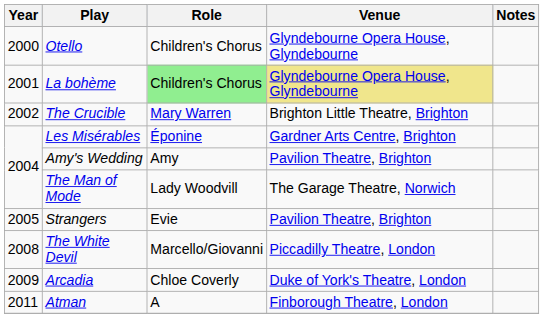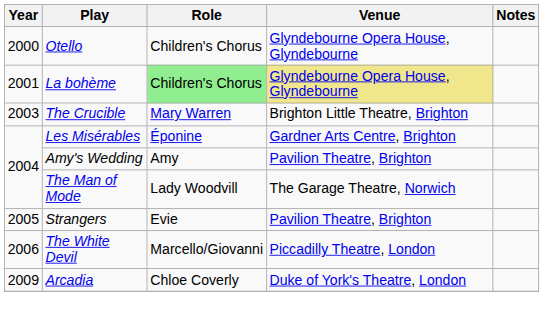 <table class="wikitable">
 <tr style="background:#b0c4de; text-align:center;">
 <th>Year</th>
 <th>Play</th>
 <th>Role</th>
 <th>Venue</th>
 <th>Notes</th>
 </tr>
 <tr>
 <td>2000</td>
 <td><em><a href='#'>Otello</a></em></td>
 <td>Children's Chorus</td>
 <td><a href='#'>Glyndebourne Opera House</a>, <a href='#'>Glyndebourne</a></td>
 <td></td>
 </tr>
 <tr>
 <td>2001</td>
 <td><em><a href='#'>La bohème</a></em></td>
 <td style="background: lightgreen;">Children's Chorus</td>
 <td style="background: khaki;"><a href='#'>Glyndebourne Opera House</a>, <a href='#'>Glyndebourne</a></td>
 <td></td>
 </tr>
 <tr>
-<td>2002</td>
+<td>2003</td>
 <td><em><a href='#'>The Crucible</a></em></td>
 <td><a href='#'>Mary Warren</a></td>
 <td>Brighton Little Theatre, <a href='#'>Brighton</a></td>
 <td></td>
 </tr>
 <tr>
 <td rowspan="3">2004</td>
 <td><em><a href='#'>Les Misérables</a></em></td>
 <td><a href='#'>Éponine</a></td>
 <td><a href='#'>Gardner Arts Centre</a>, <a href='#'>Brighton</a></td>
 <td></td>
 </tr>
 <tr>
 <td><em>Amy's Wedding</em></td>
 <td>Amy</td>
 <td><a href='#'>Pavilion Theatre</a>, <a href='#'>Brighton</a></td>
 <td></td>
 </tr>
 <tr>
 <td><em><a href='#'>The Man of Mode</a></em></td>
 <td>Lady Woodvill</td>
 <td>The Garage Theatre, <a href='#'>Norwich</a></td>
 <td></td>
 </tr>
 <tr>
 <td>2005</td>
 <td><em>Strangers</em></td>
 <td>Evie</td>
 <td><a href='#'>Pavilion Theatre</a>, <a href='#'>Brighton</a></td>
 <td></td>
 </tr>
 <tr>
-<td>2008</td>
+<td>2006</td>
 <td><em><a href='#'>The White Devil</a></em></td>
 <td>Marcello/Giovanni</td>
 <td><a href='#'>Piccadilly Theatre</a>, <a href='#'>London</a></td>
 <td></td>
 </tr>
 <tr>
 <td>2009</td>
 <td><em><a href='#'>Arcadia</a></em></td>
 <td>Chloe Coverly</td>
 <td><a href='#'>Duke of York's Theatre</a>, <a href='#'>London</a></td>
 <td></td>
 </tr>
 <tr>
-<td>2011</td>
-<td><em><a href='#'>Atman</a></em></td>
-<td>A</td>
-<td><a href='#'>Finborough Theatre</a>, <a href='#'>London</a></td>
-<td></td>
-</tr>
-<tr>
 </tr>
 </table>
